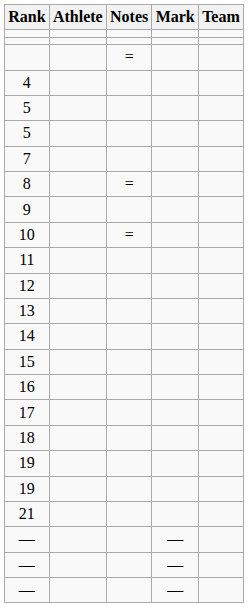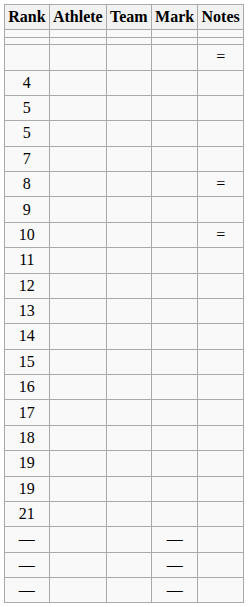 <table class="wikitable sortable" style="text-align:center">
 <tr>
 <th>Rank</th>
 <th>Athlete</th>
+<th>Team</th>
+<th>Mark</th>
 <th>Notes</th>
-<th>Mark</th>
-<th>Team</th>
 </tr>
 <tr>
 <td></td>
 <td align=left></td>
 <td></td>
 <td><strong></strong></td>
 <td></td>
 </tr>
 <tr>
 <td></td>
 <td align=left></td>
 <td></td>
 <td><strong></strong></td>
 <td></td>
 </tr>
 <tr>
 <td></td>
 <td align=left></td>
+<td></td>
+<td><strong></strong></td>
 <td>=</td>
-<td><strong></strong></td>
-<td></td>
 </tr>
 <tr>
 <td>4</td>
 <td align=left></td>
 <td></td>
 <td><strong></strong></td>
 <td></td>
 </tr>
 <tr>
 <td>5</td>
 <td align=left></td>
 <td></td>
 <td><strong></strong></td>
 <td></td>
 </tr>
 <tr>
 <td>5</td>
 <td align=left></td>
 <td></td>
 <td><strong></strong></td>
 <td></td>
 </tr>
 <tr>
 <td>7</td>
 <td align=left></td>
 <td></td>
 <td><strong></strong></td>
 <td></td>
 </tr>
 <tr>
 <td>8</td>
 <td align=left></td>
+<td></td>
+<td><strong></strong></td>
 <td>=</td>
-<td><strong></strong></td>
-<td></td>
 </tr>
 <tr>
 <td>9</td>
 <td align=left></td>
 <td></td>
 <td><strong></strong></td>
 <td></td>
 </tr>
 <tr>
 <td>10</td>
 <td align=left></td>
+<td></td>
+<td><strong></strong></td>
 <td>=</td>
-<td><strong></strong></td>
-<td></td>
 </tr>
 <tr>
 <td>11</td>
 <td align=left></td>
 <td></td>
 <td><strong></strong></td>
 <td></td>
 </tr>
 <tr>
 <td>12</td>
 <td align=left></td>
 <td></td>
 <td><strong></strong></td>
 <td></td>
 </tr>
 <tr>
 <td>13</td>
 <td align=left></td>
 <td></td>
 <td><strong></strong></td>
 <td></td>
 </tr>
 <tr>
 <td>14</td>
 <td align=left></td>
 <td></td>
 <td><strong></strong></td>
 <td></td>
 </tr>
 <tr>
 <td>15</td>
 <td align=left></td>
 <td></td>
 <td><strong></strong></td>
 <td></td>
 </tr>
 <tr>
 <td>16</td>
 <td align=left></td>
 <td></td>
 <td><strong></strong></td>
 <td></td>
 </tr>
 <tr>
 <td>17</td>
 <td align=left></td>
 <td></td>
 <td><strong></strong></td>
 <td></td>
 </tr>
 <tr>
 <td>18</td>
 <td align=left></td>
 <td></td>
 <td><strong></strong></td>
 <td></td>
 </tr>
 <tr>
 <td>19</td>
 <td align=left></td>
 <td></td>
 <td><strong></strong></td>
 <td></td>
 </tr>
 <tr>
 <td>19</td>
 <td align=left></td>
 <td></td>
 <td><strong></strong></td>
 <td></td>
 </tr>
 <tr>
 <td>21</td>
 <td align=left></td>
 <td></td>
 <td><strong></strong></td>
 <td></td>
 </tr>
 <tr>
 <td data-sort-value=22>—</td>
 <td align=left></td>
 <td></td>
 <td>—</td>
 <td></td>
 </tr>
 <tr>
 <td data-sort-value=22>—</td>
 <td align=left></td>
 <td></td>
 <td>—</td>
 <td></td>
 </tr>
 <tr>
 <td data-sort-value=22>—</td>
 <td align=left></td>
 <td></td>
 <td>—</td>
 <td></td>
 </tr>
 </table>
